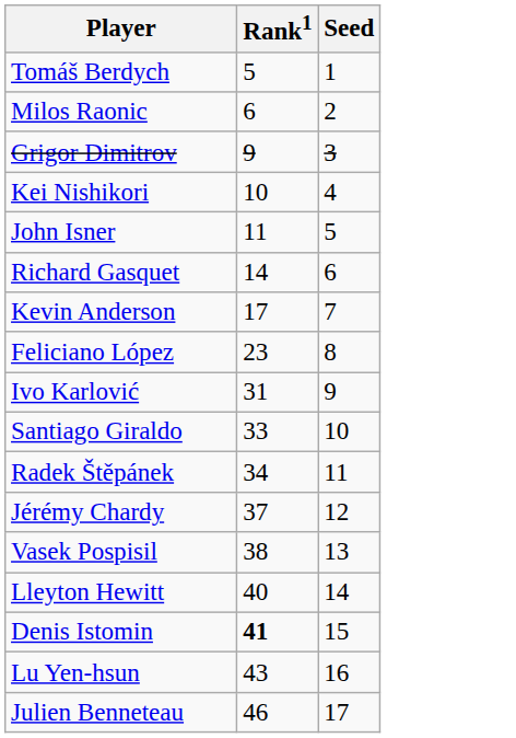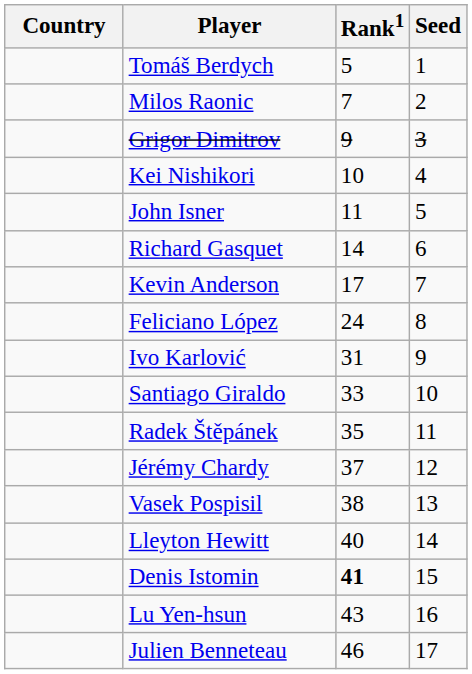 <table class="sortable wikitable">
 <tr>
+<th width="75">Country</th>
 <th width="140">Player</th>
 <th>Rank<sup>1</sup></th>
 <th>Seed</th>
 </tr>
 <tr>
+<td></td>
 <td><a href='#'>Tomáš Berdych</a></td>
 <td>5</td>
 <td>1</td>
 </tr>
 <tr>
+<td></td>
 <td><a href='#'>Milos Raonic</a></td>
-<td>6</td>
+<td>7</td>
 <td>2</td>
 </tr>
 <tr>
+<td><s></s></td>
 <td><s><a href='#'>Grigor Dimitrov</a></s></td>
 <td><s>9</s></td>
 <td><s>3</s></td>
 </tr>
 <tr>
+<td></td>
 <td><a href='#'>Kei Nishikori</a></td>
 <td>10</td>
 <td>4</td>
 </tr>
 <tr>
+<td></td>
 <td><a href='#'>John Isner</a></td>
 <td>11</td>
 <td>5</td>
 </tr>
 <tr>
+<td></td>
 <td><a href='#'>Richard Gasquet</a></td>
 <td>14</td>
 <td>6</td>
 </tr>
 <tr>
+<td></td>
 <td><a href='#'>Kevin Anderson</a></td>
 <td>17</td>
 <td>7</td>
 </tr>
 <tr>
+<td></td>
 <td><a href='#'>Feliciano López</a></td>
-<td>23</td>
+<td>24</td>
 <td>8</td>
 </tr>
 <tr>
+<td></td>
 <td><a href='#'>Ivo Karlović</a></td>
 <td>31</td>
 <td>9</td>
 </tr>
 <tr>
+<td></td>
 <td><a href='#'>Santiago Giraldo</a></td>
 <td>33</td>
 <td>10</td>
 </tr>
 <tr>
+<td></td>
 <td><a href='#'>Radek Štěpánek</a></td>
-<td>34</td>
+<td>35</td>
 <td>11</td>
 </tr>
 <tr>
+<td></td>
 <td><a href='#'>Jérémy Chardy</a></td>
 <td>37</td>
 <td>12</td>
 </tr>
 <tr>
+<td></td>
 <td><a href='#'>Vasek Pospisil</a></td>
 <td>38</td>
 <td>13</td>
 </tr>
 <tr>
+<td></td>
 <td><a href='#'>Lleyton Hewitt</a></td>
 <td>40</td>
 <td>14</td>
 </tr>
 <tr>
+<td></td>
 <td><a href='#'>Denis Istomin</a></td>
 <td><strong>41</strong></td>
 <td>15</td>
 </tr>
 <tr>
+<td></td>
 <td><a href='#'>Lu Yen-hsun</a></td>
 <td>43</td>
 <td>16</td>
 </tr>
 <tr>
+<td></td>
 <td><a href='#'>Julien Benneteau</a></td>
 <td>46</td>
 <td>17</td>
 </tr>
 </table>
